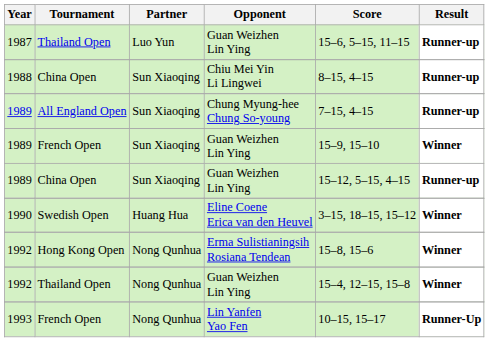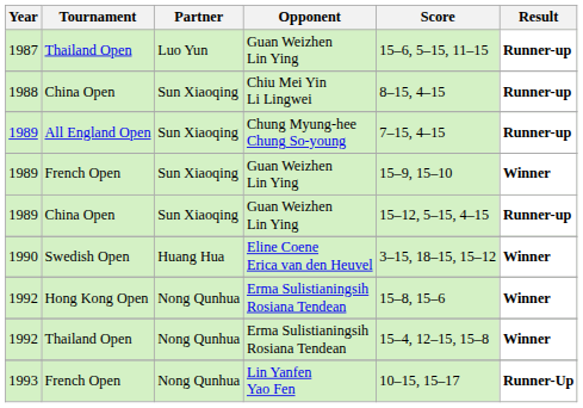 <table class="sortable wikitable" style="font-size: 90%;">
 <tr>
 <th>Year</th>
 <th>Tournament</th>
 <th>Partner</th>
 <th>Opponent</th>
 <th>Score</th>
 <th>Result</th>
 </tr>
 <tr style="background:#D4F1C5">
 <td align="center">1987</td>
 <td align="left"><a href='#'>Thailand Open</a></td>
 <td align="left"> Luo Yun</td>
 <td align="left"> Guan Weizhen <br>  Lin Ying</td>
 <td align="left">15–6, 5–15, 11–15</td>
 <td style="text-align:left; background:white"> <strong>Runner-up</strong></td>
 </tr>
 <tr>
 </tr>
 <tr style="background:#D4F1C5">
 <td align="center">1988</td>
 <td align="left">China Open</td>
 <td align="left"> Sun Xiaoqing</td>
 <td align="left"> Chiu Mei Yin <br>  Li Lingwei</td>
 <td align="left">8–15, 4–15</td>
 <td style="text-align:left; background:white"> <strong>Runner-up</strong></td>
 </tr>
 <tr>
 </tr>
 <tr style="background:#D4F1C5">
 <td align="center"><a href='#'>1989</a></td>
 <td align="left"><a href='#'>All England Open</a></td>
 <td align="left"> Sun Xiaoqing</td>
 <td align="left"> Chung Myung-hee <br>  <a href='#'>Chung So-young</a></td>
 <td align="left">7–15, 4–15</td>
 <td style="text-align:left; background:white"> <strong>Runner-up</strong></td>
 </tr>
 <tr>
 </tr>
 <tr style="background:#D4F1C5">
 <td align="center">1989</td>
 <td align="left">French Open</td>
 <td align="left"> Sun Xiaoqing</td>
 <td align="left"> Guan Weizhen <br>  Lin Ying</td>
 <td align="left">15–9, 15–10</td>
 <td style="text-align:left; background:white"> <strong>Winner</strong></td>
 </tr>
 <tr style="background:#D4F1C5">
 <td align="center">1989</td>
 <td align="left">China Open</td>
 <td align="left"> Sun Xiaoqing</td>
 <td align="left"> Guan Weizhen <br>  Lin Ying</td>
 <td align="left">15–12, 5–15, 4–15</td>
 <td style="text-align:left; background:white"> <strong>Runner-up</strong></td>
 </tr>
 <tr>
 </tr>
 <tr style="background:#D4F1C5">
 <td align="center">1990</td>
 <td align="left">Swedish Open</td>
 <td align="left"> Huang Hua</td>
 <td align="left"> <a href='#'>Eline Coene</a> <br> <a href='#'>Erica van den Heuvel</a></td>
 <td align="left">3–15, 18–15, 15–12</td>
 <td style="text-align:left; background:white"> <strong>Winner</strong></td>
 </tr>
 <tr>
 </tr>
 <tr style="background:#D4F1C5">
 <td align="center">1992</td>
 <td align="left">Hong Kong Open</td>
 <td align="left"> Nong Qunhua</td>
 <td align="left"> <a href='#'>Erma Sulistianingsih</a> <br> <a href='#'>Rosiana Tendean</a></td>
 <td align="left">15–8, 15–6</td>
 <td style="text-align:left; background:white"> <strong>Winner</strong></td>
 </tr>
 <tr>
 </tr>
 <tr style="background:#D4F1C5">
 <td align="center">1992</td>
 <td align="left">Thailand Open</td>
 <td align="left"> Nong Qunhua</td>
-<td align="left"> Guan Weizhen <br>  Lin Ying</td>
+<td align="left"> Erma Sulistianingsih <br> Rosiana Tendean</td>
 <td align="left">15–4, 12–15, 15–8</td>
 <td style="text-align:left; background:white"> <strong>Winner</strong></td>
 </tr>
 <tr>
 </tr>
 <tr style="background:#D4F1C5">
 <td align="center">1993</td>
 <td align="left">French Open</td>
 <td align="left"> Nong Qunhua</td>
 <td align="left"> <a href='#'>Lin Yanfen</a> <br> <a href='#'>Yao Fen</a></td>
 <td align="left">10–15, 15–17</td>
 <td style="text-align:left; background:white"> <strong>Runner-Up</strong></td>
 </tr>
 </table>
